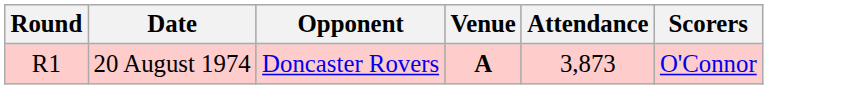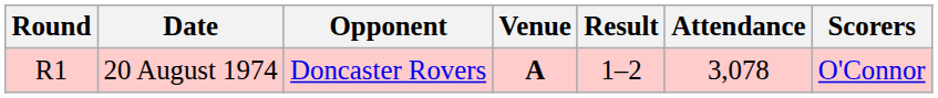 <table class="wikitable" style="font-size:100%; text-align:center">
 <tr>
 <th>Round</th>
 <th>Date</th>
 <th>Opponent</th>
 <th>Venue</th>
+<th>Result</th>
 <th>Attendance</th>
 <th>Scorers</th>
 </tr>
 <tr style="background-color: #FFCCCC;">
 <td>R1</td>
 <td>20 August 1974</td>
 <td><a href='#'>Doncaster Rovers</a></td>
 <td><strong>A</strong></td>
-<td>3,873</td>
+<td>1–2</td>
+<td>3,078</td>
 <td><a href='#'>O'Connor</a></td>
 </tr>
 </table>
